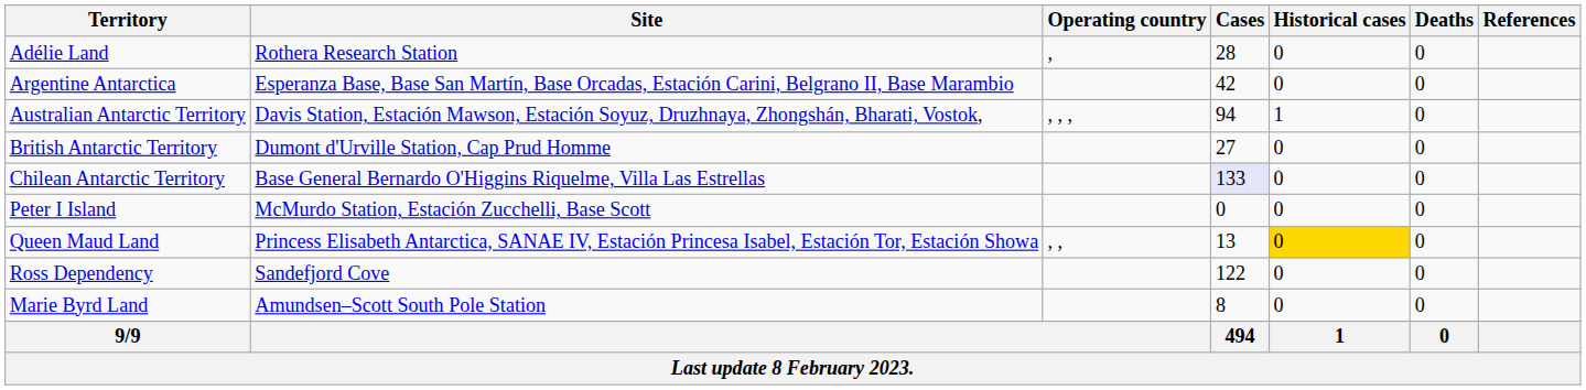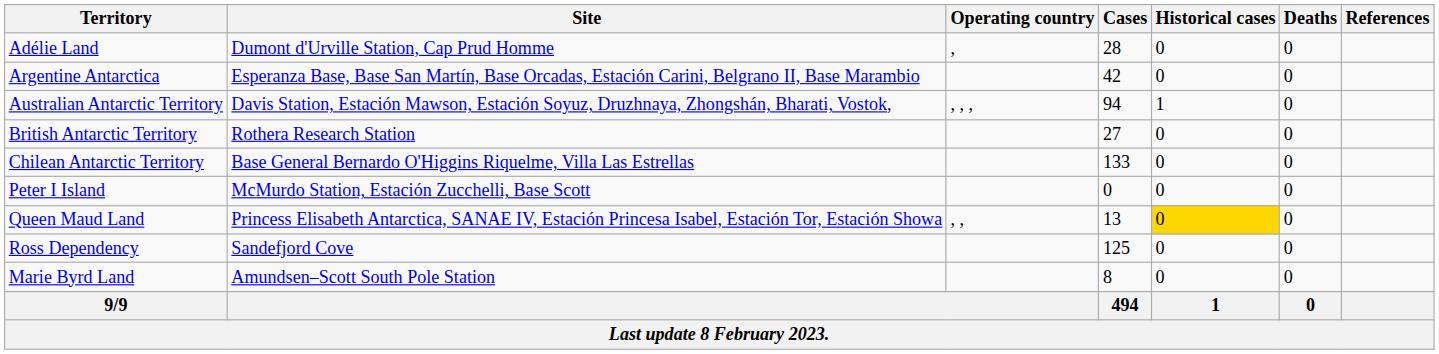 <table class="wikitable sortable">
 <tr>
 <th>Territory</th>
 <th>Site</th>
 <th>Operating country</th>
 <th>Cases</th>
 <th>Historical cases</th>
 <th>Deaths</th>
 <th>References</th>
 </tr>
 <tr>
 <td> <a href='#'>Adélie Land</a></td>
-<td><a href='#'>Rothera Research Station</a></td>
+<td><a href='#'>Dumont d'Urville Station, Cap Prud Homme</a></td>
 <td>, </td>
 <td>28</td>
 <td>0</td>
 <td>0</td>
 <td></td>
 </tr>
 <tr>
 <td> <a href='#'>Argentine Antarctica</a></td>
 <td><a href='#'>Esperanza Base, Base San Martín, Base Orcadas, Estación Carini, Belgrano II, Base  Marambio</a></td>
 <td></td>
 <td>42</td>
 <td>0</td>
 <td>0</td>
 <td></td>
 </tr>
 <tr>
 <td> <a href='#'>Australian Antarctic Territory</a></td>
 <td><a href='#'>Davis Station, Estación Mawson, Estación Soyuz, Druzhnaya, Zhongshán, Bharati, Vostok</a>,</td>
 <td>, , , </td>
 <td>94</td>
 <td>1</td>
 <td>0</td>
 <td></td>
 </tr>
 <tr>
 <td> <a href='#'>British Antarctic Territory</a></td>
-<td><a href='#'>Dumont d'Urville Station, Cap Prud Homme</a></td>
+<td><a href='#'>Rothera Research Station</a></td>
 <td></td>
 <td>27</td>
 <td>0</td>
 <td>0</td>
 <td></td>
 </tr>
 <tr>
 <td> <a href='#'>Chilean Antarctic Territory</a></td>
 <td><a href='#'>Base General Bernardo O'Higgins Riquelme, Villa Las Estrellas</a></td>
 <td></td>
-<td style="background: lavender;">133</td>
+<td>133</td>
 <td>0</td>
 <td>0</td>
 <td></td>
 </tr>
 <tr>
 <td> <a href='#'>Peter I Island</a></td>
 <td><a href='#'>McMurdo Station, Estación Zucchelli, Base Scott</a></td>
 <td></td>
 <td>0</td>
 <td>0</td>
 <td>0</td>
 <td></td>
 </tr>
 <tr>
 <td> <a href='#'>Queen Maud Land</a></td>
 <td><a href='#'>Princess Elisabeth Antarctica, SANAE IV, Estación Princesa Isabel, Estación Tor, Estación Showa</a></td>
 <td>, , </td>
 <td>13</td>
 <td style="background: gold;">0</td>
 <td>0</td>
 <td></td>
 </tr>
 <tr>
 <td> <a href='#'>Ross Dependency</a></td>
 <td><a href='#'>Sandefjord Cove</a></td>
 <td></td>
-<td>122</td>
+<td>125</td>
 <td>0</td>
 <td>0</td>
 <td></td>
 </tr>
 <tr>
 <td> <a href='#'>Marie Byrd Land</a></td>
 <td><a href='#'>Amundsen–Scott South Pole Station</a></td>
 <td></td>
 <td>8</td>
 <td>0</td>
 <td>0</td>
 <td></td>
 </tr>
 <tr>
 <th>9/9</th>
 <th colspan="2"></th>
 <th>494</th>
 <th>1</th>
 <th>0</th>
 <th></th>
 </tr>
 <tr>
 <th colspan="7"><em>Last update 8 February 2023.</em></th>
 </tr>
 </table>
